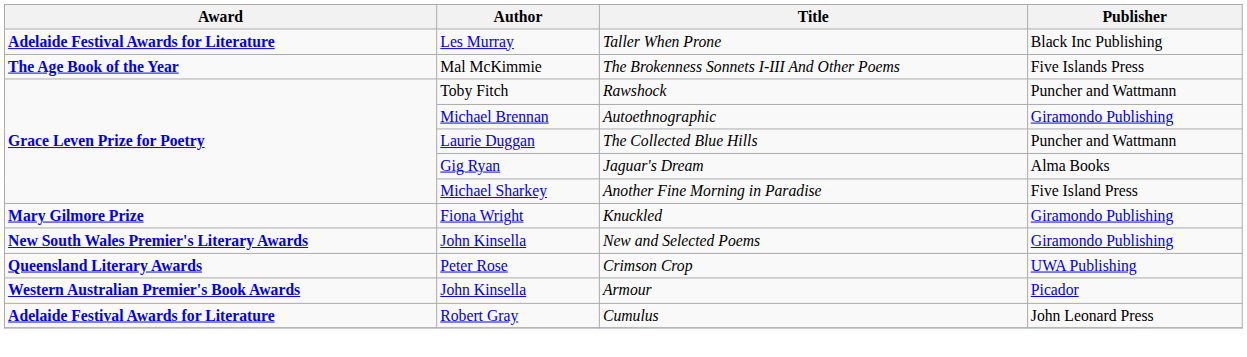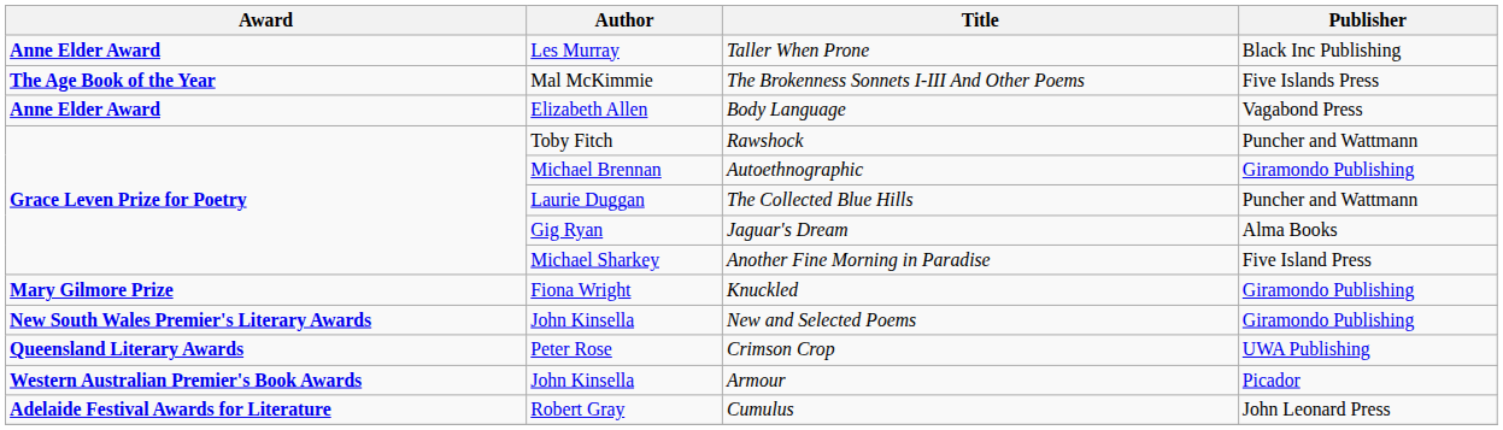 <table class="wikitable" width=100%>
 <tr>
 <th>Award</th>
 <th>Author</th>
 <th>Title</th>
 <th>Publisher</th>
 </tr>
 <tr>
-<td><strong><a href='#'>Adelaide Festival Awards for Literature</a></strong></td>
+<td><strong><a href='#'>Anne Elder Award</a></strong></td>
 <td><a href='#'>Les Murray</a></td>
 <td><em>Taller When Prone</em></td>
 <td>Black Inc Publishing</td>
 </tr>
 <tr>
 <td><strong><a href='#'>The Age Book of the Year</a></strong></td>
 <td>Mal McKimmie</td>
 <td><em>The Brokenness Sonnets I-III And Other Poems</em></td>
 <td>Five Islands Press</td>
+</tr>
+<tr>
+<td><strong><a href='#'>Anne Elder Award</a></strong></td>
+<td><a href='#'>Elizabeth Allen</a></td>
+<td><em>Body Language</em></td>
+<td>Vagabond Press</td>
 </tr>
 <tr>
 <td rowspan=5><strong><a href='#'>Grace Leven Prize for Poetry</a></strong></td>
 <td>Toby Fitch</td>
 <td><em>Rawshock</em></td>
 <td>Puncher and Wattmann</td>
 </tr>
 <tr>
 <td><a href='#'>Michael Brennan</a></td>
 <td><em>Autoethnographic</em></td>
 <td><a href='#'>Giramondo Publishing</a></td>
 </tr>
 <tr>
 <td><a href='#'>Laurie Duggan</a></td>
 <td><em>The Collected Blue Hills</em></td>
 <td>Puncher and Wattmann</td>
 </tr>
 <tr>
 <td><a href='#'>Gig Ryan</a></td>
 <td><em>Jaguar's Dream</em></td>
 <td>Alma Books</td>
 </tr>
 <tr>
 <td><a href='#'>Michael Sharkey</a></td>
 <td><em>Another Fine Morning in Paradise</em></td>
 <td>Five Island Press</td>
 </tr>
 <tr>
 <td><strong><a href='#'>Mary Gilmore Prize</a></strong></td>
 <td><a href='#'>Fiona Wright</a></td>
 <td><em>Knuckled</em></td>
 <td><a href='#'>Giramondo Publishing</a></td>
 </tr>
 <tr>
 <td><strong><a href='#'>New South Wales Premier's Literary Awards</a></strong></td>
 <td><a href='#'>John Kinsella</a></td>
 <td><em>New and Selected Poems</em></td>
 <td><a href='#'>Giramondo Publishing</a></td>
 </tr>
 <tr>
 <td><strong><a href='#'>Queensland Literary Awards</a></strong></td>
 <td><a href='#'>Peter Rose</a></td>
 <td><em>Crimson Crop</em></td>
 <td><a href='#'>UWA Publishing</a></td>
 </tr>
 <tr>
 <td><strong><a href='#'>Western Australian Premier's Book Awards</a></strong></td>
 <td><a href='#'>John Kinsella</a></td>
 <td><em>Armour</em></td>
 <td><a href='#'>Picador</a></td>
 </tr>
 <tr>
 <td><strong><a href='#'>Adelaide Festival Awards for Literature</a></strong></td>
 <td><a href='#'>Robert Gray</a></td>
 <td><em>Cumulus</em></td>
 <td>John Leonard Press</td>
 </tr>
 <tr>
 </tr>
 </table>
